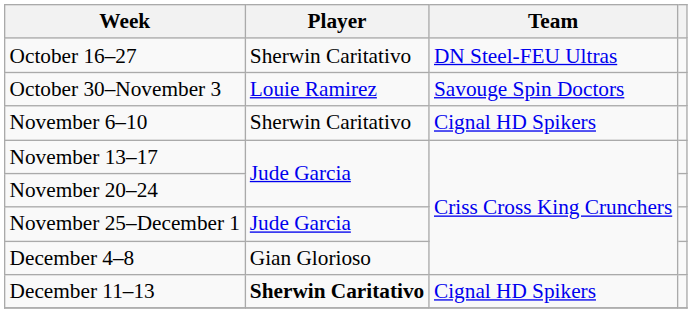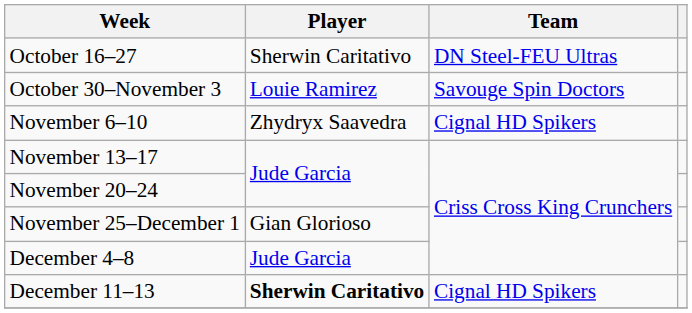 <table class="wikitable">
 <tr>
 <th>Week</th>
 <th>Player</th>
 <th>Team</th>
 <th scope="col" class="unsortable"></th>
 </tr>
 <tr>
 <td>October 16–27</td>
 <td>Sherwin Caritativo</td>
 <td><a href='#'>DN Steel-FEU Ultras</a></td>
 <td style="text-align:center"></td>
 </tr>
 <tr>
 <td>October 30–November 3</td>
 <td><a href='#'>Louie Ramirez</a></td>
 <td><a href='#'>Savouge Spin Doctors</a></td>
 <td style="text-align:center"></td>
 </tr>
 <tr>
 <td>November 6–10</td>
-<td>Sherwin Caritativo</td>
+<td>Zhydryx Saavedra</td>
 <td><a href='#'>Cignal HD Spikers</a></td>
 <td style="text-align:center"></td>
 </tr>
 <tr>
 <td>November 13–17</td>
 <td rowspan="2"><a href='#'>Jude Garcia</a></td>
 <td rowspan="4"><a href='#'>Criss Cross King Crunchers</a></td>
 <td style="text-align:center"></td>
 </tr>
 <tr>
 <td>November 20–24</td>
 <td style="text-align:center"></td>
 </tr>
 <tr>
 <td>November 25–December 1</td>
-<td><a href='#'>Jude Garcia</a></td>
+<td>Gian Glorioso</td>
 <td style="text-align:center"></td>
 </tr>
 <tr>
 <td>December 4–8</td>
-<td>Gian Glorioso</td>
+<td><a href='#'>Jude Garcia</a></td>
 <td style="text-align:center"></td>
 </tr>
 <tr>
 <td>December 11–13</td>
 <td><strong>Sherwin Caritativo</strong></td>
 <td><a href='#'>Cignal HD Spikers</a></td>
 <td style="text-align:center"></td>
 </tr>
 <tr>
 </tr>
 </table>
